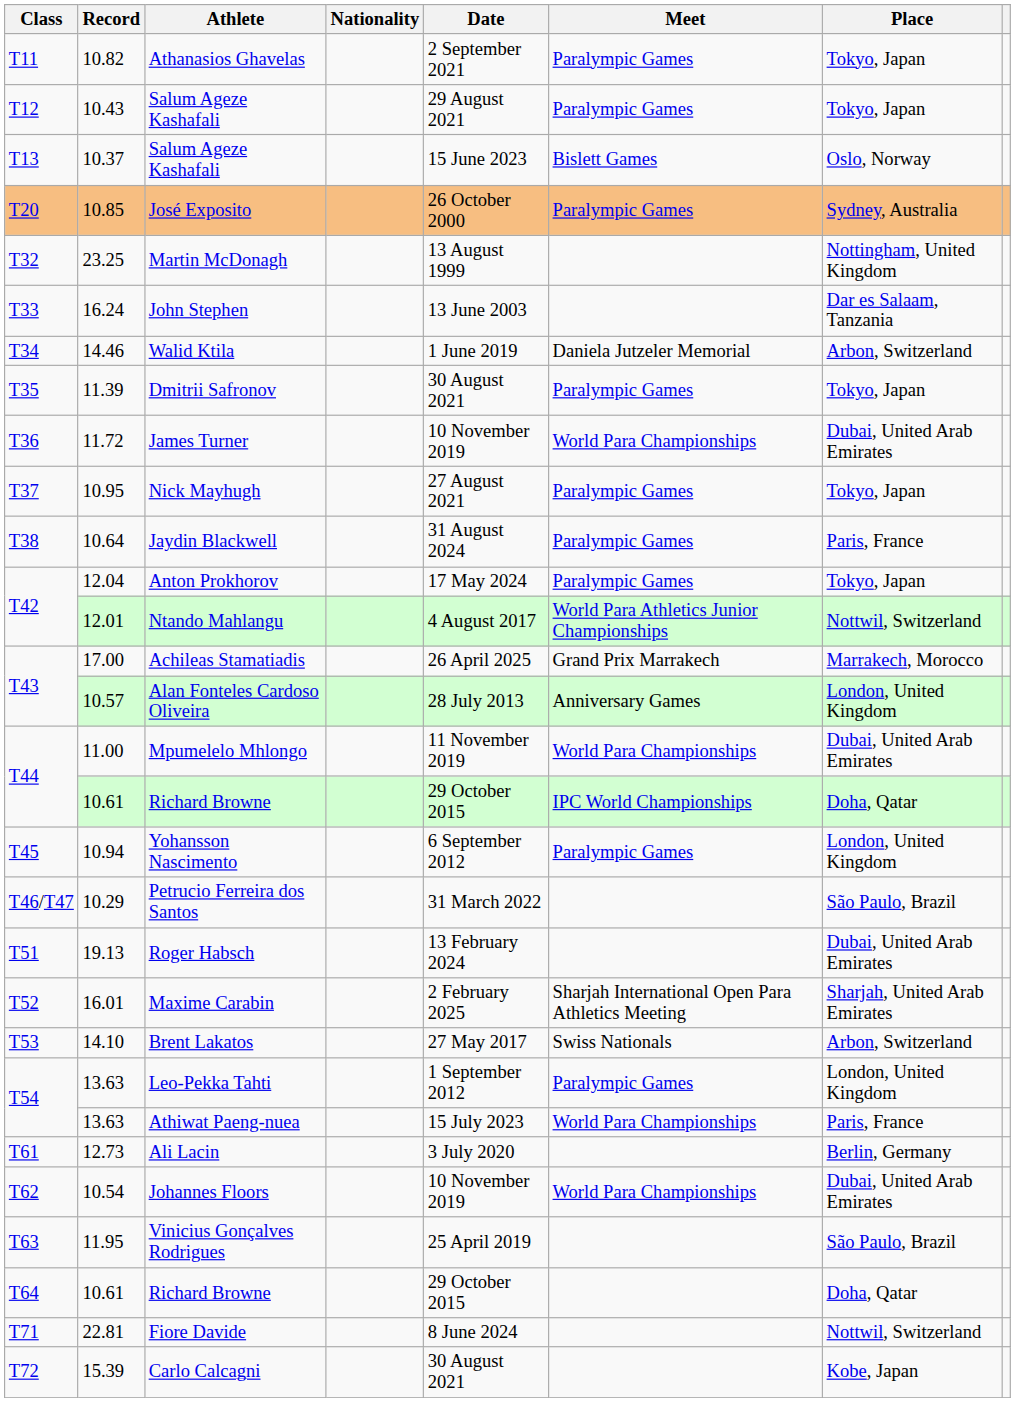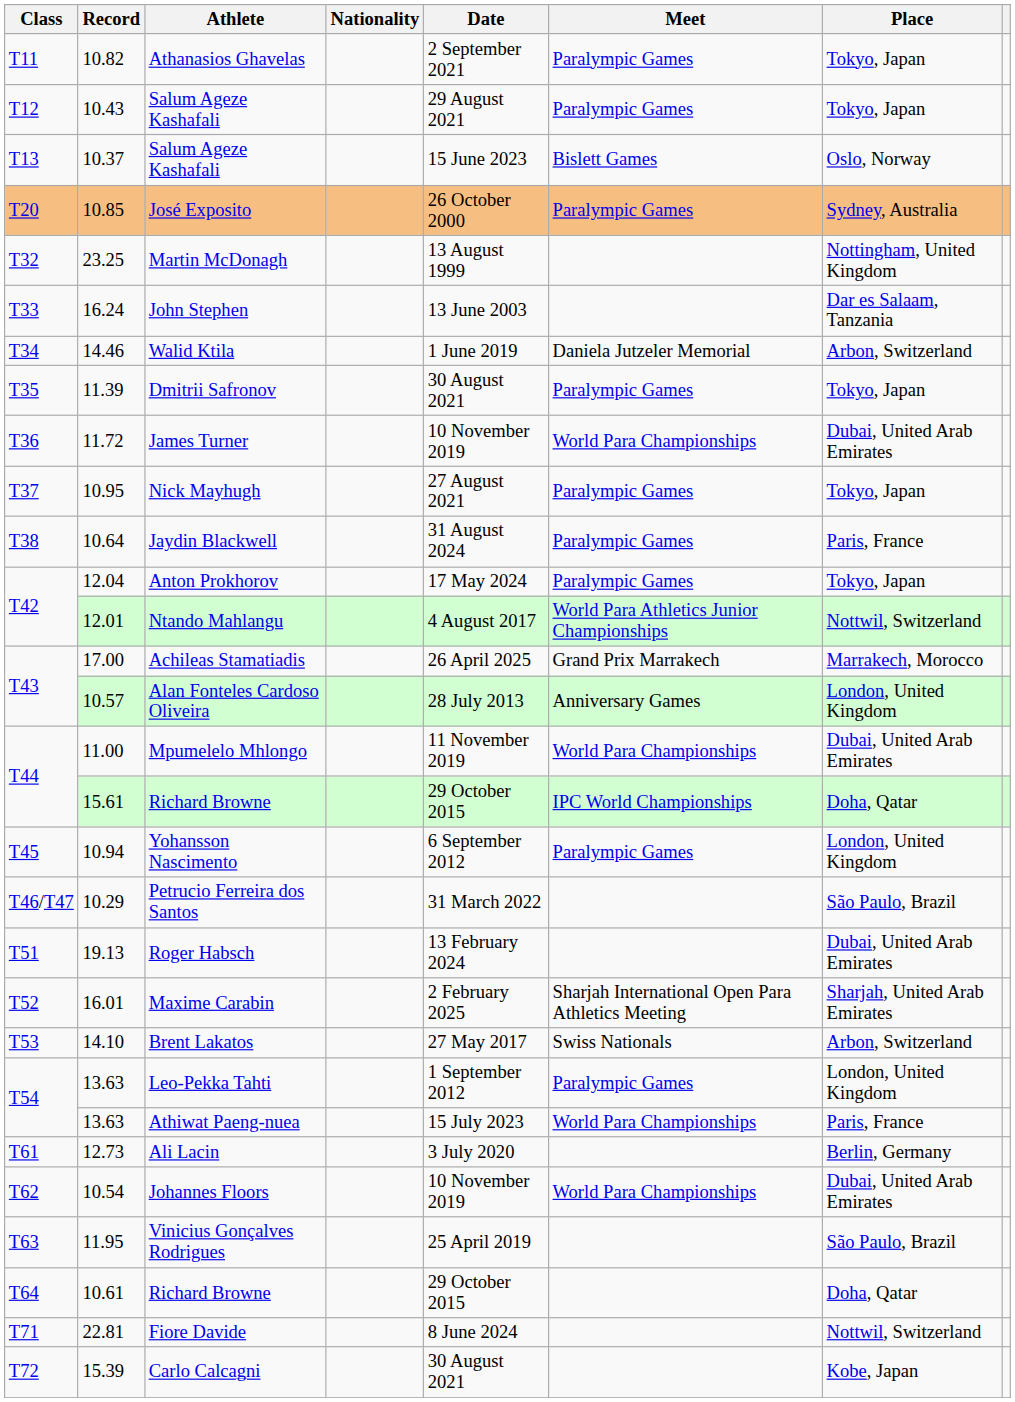 <table class="wikitable">
 <tr>
 <th>Class</th>
 <th>Record</th>
 <th>Athlete</th>
 <th>Nationality</th>
 <th>Date</th>
 <th>Meet</th>
 <th>Place</th>
 <th></th>
 </tr>
 <tr>
 <td><a href='#'>T11</a></td>
 <td>10.82 </td>
 <td><a href='#'>Athanasios Ghavelas</a></td>
 <td></td>
 <td>2 September 2021</td>
 <td><a href='#'>Paralympic Games</a></td>
 <td><a href='#'>Tokyo</a>, Japan</td>
 <td></td>
 </tr>
 <tr>
 <td><a href='#'>T12</a></td>
 <td>10.43 </td>
 <td><a href='#'>Salum Ageze Kashafali</a></td>
 <td></td>
 <td>29 August 2021</td>
 <td><a href='#'>Paralympic Games</a></td>
 <td><a href='#'>Tokyo</a>, Japan</td>
 <td></td>
 </tr>
 <tr>
 <td><a href='#'>T13</a></td>
 <td>10.37 </td>
 <td><a href='#'>Salum Ageze Kashafali</a></td>
 <td></td>
 <td>15 June 2023</td>
 <td><a href='#'>Bislett Games</a></td>
 <td><a href='#'>Oslo</a>, Norway</td>
 <td></td>
 </tr>
 <tr bgcolor=#F7BE81>
 <td><a href='#'>T20</a></td>
 <td>10.85</td>
 <td><a href='#'>José Exposito</a></td>
 <td></td>
 <td>26 October 2000</td>
 <td><a href='#'>Paralympic Games</a></td>
 <td><a href='#'>Sydney</a>, Australia</td>
 <td></td>
 </tr>
 <tr>
 <td><a href='#'>T32</a></td>
 <td>23.25 </td>
 <td><a href='#'>Martin McDonagh</a></td>
 <td></td>
 <td>13 August 1999</td>
 <td></td>
 <td><a href='#'>Nottingham</a>, United Kingdom</td>
 <td></td>
 </tr>
 <tr>
 <td><a href='#'>T33</a></td>
 <td>16.24 </td>
 <td><a href='#'>John Stephen</a></td>
 <td></td>
 <td>13 June 2003</td>
 <td></td>
 <td><a href='#'>Dar es Salaam</a>, Tanzania</td>
 <td></td>
 </tr>
 <tr>
 <td><a href='#'>T34</a></td>
 <td>14.46 </td>
 <td><a href='#'>Walid Ktila</a></td>
 <td></td>
 <td>1 June 2019</td>
 <td>Daniela Jutzeler Memorial</td>
 <td><a href='#'>Arbon</a>, Switzerland</td>
 <td></td>
 </tr>
 <tr>
 <td><a href='#'>T35</a></td>
 <td>11.39 </td>
 <td><a href='#'>Dmitrii Safronov</a></td>
 <td></td>
 <td>30 August 2021</td>
 <td><a href='#'>Paralympic Games</a></td>
 <td><a href='#'>Tokyo</a>, Japan</td>
 <td></td>
 </tr>
 <tr>
 <td><a href='#'>T36</a></td>
 <td>11.72 </td>
 <td><a href='#'>James Turner</a></td>
 <td></td>
 <td>10 November 2019</td>
 <td><a href='#'>World Para Championships</a></td>
 <td><a href='#'>Dubai</a>, United Arab Emirates</td>
 <td></td>
 </tr>
 <tr>
 <td><a href='#'>T37</a></td>
 <td>10.95 </td>
 <td><a href='#'>Nick Mayhugh</a></td>
 <td></td>
 <td>27 August 2021</td>
 <td><a href='#'>Paralympic Games</a></td>
 <td><a href='#'>Tokyo</a>, Japan</td>
 <td></td>
 </tr>
 <tr>
 <td><a href='#'>T38</a></td>
 <td>10.64 </td>
 <td><a href='#'>Jaydin Blackwell</a></td>
 <td></td>
 <td>31 August 2024</td>
 <td><a href='#'>Paralympic Games</a></td>
 <td><a href='#'>Paris</a>, France</td>
 <td></td>
 </tr>
 <tr>
 <td rowspan=2><a href='#'>T42</a></td>
 <td>12.04 </td>
 <td><a href='#'>Anton Prokhorov</a></td>
 <td></td>
 <td>17 May 2024</td>
 <td><a href='#'>Paralympic Games</a></td>
 <td><a href='#'>Tokyo</a>, Japan</td>
 <td></td>
 </tr>
 <tr bgcolor=#D2FFD2>
 <td>12.01 </td>
 <td><a href='#'>Ntando Mahlangu</a></td>
 <td></td>
 <td>4 August 2017</td>
 <td><a href='#'>World Para Athletics Junior Championships</a></td>
 <td><a href='#'>Nottwil</a>, Switzerland</td>
 <td></td>
 </tr>
 <tr>
 <td rowspan=2><a href='#'>T43</a></td>
 <td>17.00 </td>
 <td><a href='#'>Achileas Stamatiadis</a></td>
 <td></td>
 <td>26 April 2025</td>
 <td>Grand Prix Marrakech</td>
 <td><a href='#'>Marrakech</a>, Morocco</td>
 <td></td>
 </tr>
 <tr bgcolor=#D2FFD2>
 <td>10.57 </td>
 <td><a href='#'>Alan Fonteles Cardoso Oliveira</a></td>
 <td></td>
 <td>28 July 2013</td>
 <td>Anniversary Games</td>
 <td><a href='#'>London</a>, United Kingdom</td>
 <td></td>
 </tr>
 <tr>
 <td rowspan=2><a href='#'>T44</a></td>
 <td>11.00 </td>
 <td><a href='#'>Mpumelelo Mhlongo</a></td>
 <td></td>
 <td>11 November 2019</td>
 <td><a href='#'>World Para Championships</a></td>
 <td><a href='#'>Dubai</a>, United Arab Emirates</td>
 <td></td>
 </tr>
 <tr bgcolor=#D2FFD2>
-<td>10.61 </td>
+<td>15.61 </td>
 <td><a href='#'>Richard Browne</a></td>
 <td></td>
 <td>29 October 2015</td>
 <td><a href='#'>IPC World Championships</a></td>
 <td><a href='#'>Doha</a>, Qatar</td>
 <td></td>
 </tr>
 <tr>
 <td><a href='#'>T45</a></td>
 <td>10.94 </td>
 <td><a href='#'>Yohansson Nascimento</a></td>
 <td></td>
 <td>6 September 2012</td>
 <td><a href='#'>Paralympic Games</a></td>
 <td><a href='#'>London</a>, United Kingdom</td>
 <td></td>
 </tr>
 <tr>
 <td><a href='#'>T46</a>/<a href='#'>T47</a></td>
 <td>10.29 </td>
 <td><a href='#'>Petrucio Ferreira dos Santos</a></td>
 <td></td>
 <td>31 March 2022</td>
 <td></td>
 <td><a href='#'>São Paulo</a>, Brazil</td>
 <td></td>
 </tr>
 <tr>
 <td><a href='#'>T51</a></td>
 <td>19.13 </td>
 <td><a href='#'>Roger Habsch</a></td>
 <td></td>
 <td>13 February 2024</td>
 <td></td>
 <td><a href='#'>Dubai</a>, United Arab Emirates</td>
 <td></td>
 </tr>
 <tr>
 <td><a href='#'>T52</a></td>
 <td>16.01 </td>
 <td><a href='#'>Maxime Carabin</a></td>
 <td></td>
 <td>2 February 2025</td>
 <td>Sharjah International Open Para Athletics Meeting</td>
 <td><a href='#'>Sharjah</a>, United Arab Emirates</td>
 <td></td>
 </tr>
 <tr>
 <td><a href='#'>T53</a></td>
 <td>14.10 </td>
 <td><a href='#'>Brent Lakatos</a></td>
 <td></td>
 <td>27 May 2017</td>
 <td>Swiss Nationals</td>
 <td><a href='#'>Arbon</a>, Switzerland</td>
 <td></td>
 </tr>
 <tr>
 <td rowspan=2><a href='#'>T54</a></td>
 <td>13.63 </td>
 <td><a href='#'>Leo-Pekka Tahti</a></td>
 <td></td>
 <td>1 September 2012</td>
 <td><a href='#'>Paralympic Games</a></td>
 <td>London, United Kingdom</td>
 <td></td>
 </tr>
 <tr>
 <td>13.63 </td>
 <td><a href='#'>Athiwat Paeng-nuea</a></td>
 <td></td>
 <td>15 July 2023</td>
 <td><a href='#'>World Para Championships</a></td>
 <td><a href='#'>Paris</a>, France</td>
 <td></td>
 </tr>
 <tr>
 <td><a href='#'>T61</a></td>
 <td>12.73 </td>
 <td><a href='#'>Ali Lacin</a></td>
 <td></td>
 <td>3 July 2020</td>
 <td></td>
 <td><a href='#'>Berlin</a>, Germany</td>
 <td></td>
 </tr>
 <tr>
 <td><a href='#'>T62</a></td>
 <td>10.54 </td>
 <td><a href='#'>Johannes Floors</a></td>
 <td></td>
 <td>10 November 2019</td>
 <td><a href='#'>World Para Championships</a></td>
 <td><a href='#'>Dubai</a>, United Arab Emirates</td>
 <td></td>
 </tr>
 <tr>
 <td><a href='#'>T63</a></td>
 <td>11.95 </td>
 <td><a href='#'>Vinicius Gonçalves Rodrigues</a></td>
 <td></td>
 <td>25 April 2019</td>
 <td></td>
 <td><a href='#'>São Paulo</a>, Brazil</td>
 <td></td>
 </tr>
 <tr>
 <td><a href='#'>T64</a></td>
 <td>10.61 </td>
 <td><a href='#'>Richard Browne</a></td>
 <td></td>
 <td>29 October 2015</td>
 <td></td>
 <td><a href='#'>Doha</a>, Qatar</td>
 <td></td>
 </tr>
 <tr>
 <td><a href='#'>T71</a></td>
 <td>22.81 </td>
 <td><a href='#'>Fiore Davide</a></td>
 <td></td>
 <td>8 June 2024</td>
 <td></td>
 <td><a href='#'>Nottwil</a>, Switzerland</td>
 <td></td>
 </tr>
 <tr>
 <td><a href='#'>T72</a></td>
 <td>15.39 </td>
 <td><a href='#'>Carlo Calcagni</a></td>
 <td></td>
 <td>30 August 2021</td>
 <td></td>
 <td><a href='#'>Kobe</a>, Japan</td>
 <td></td>
 </tr>
 </table>
